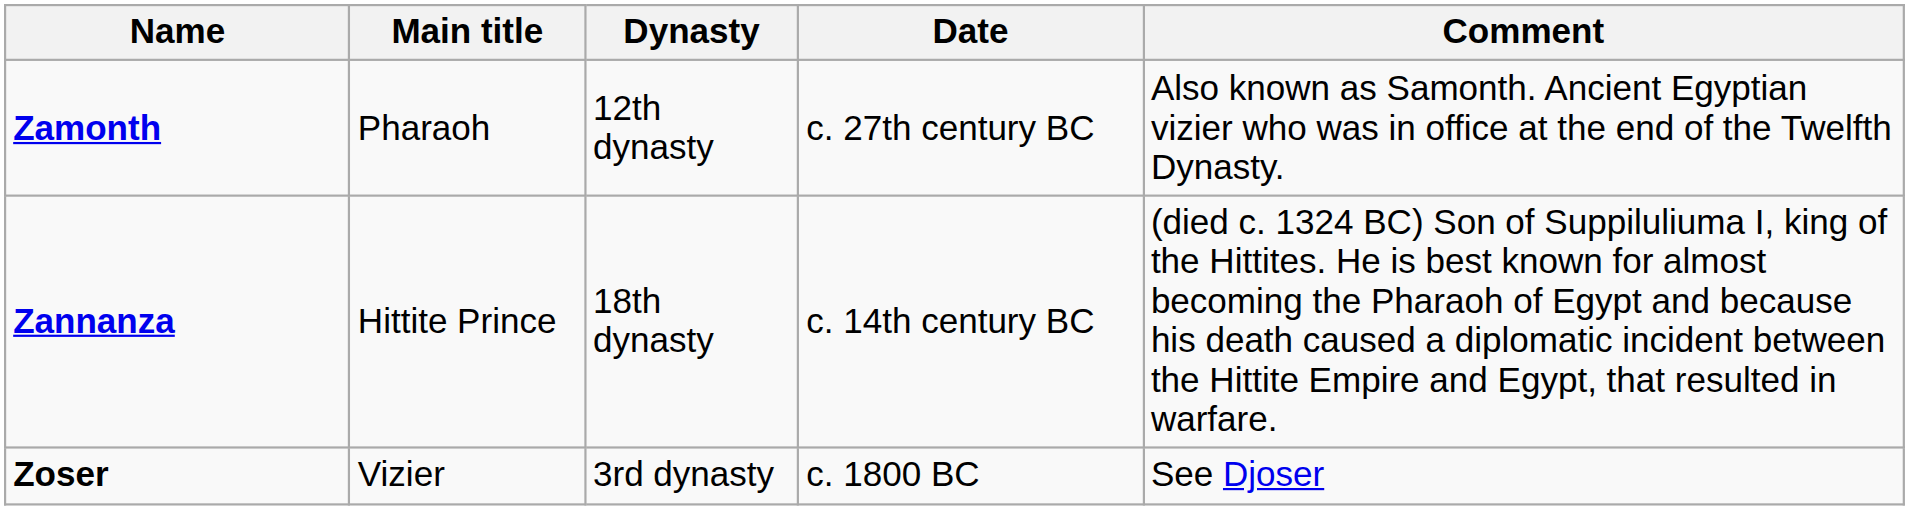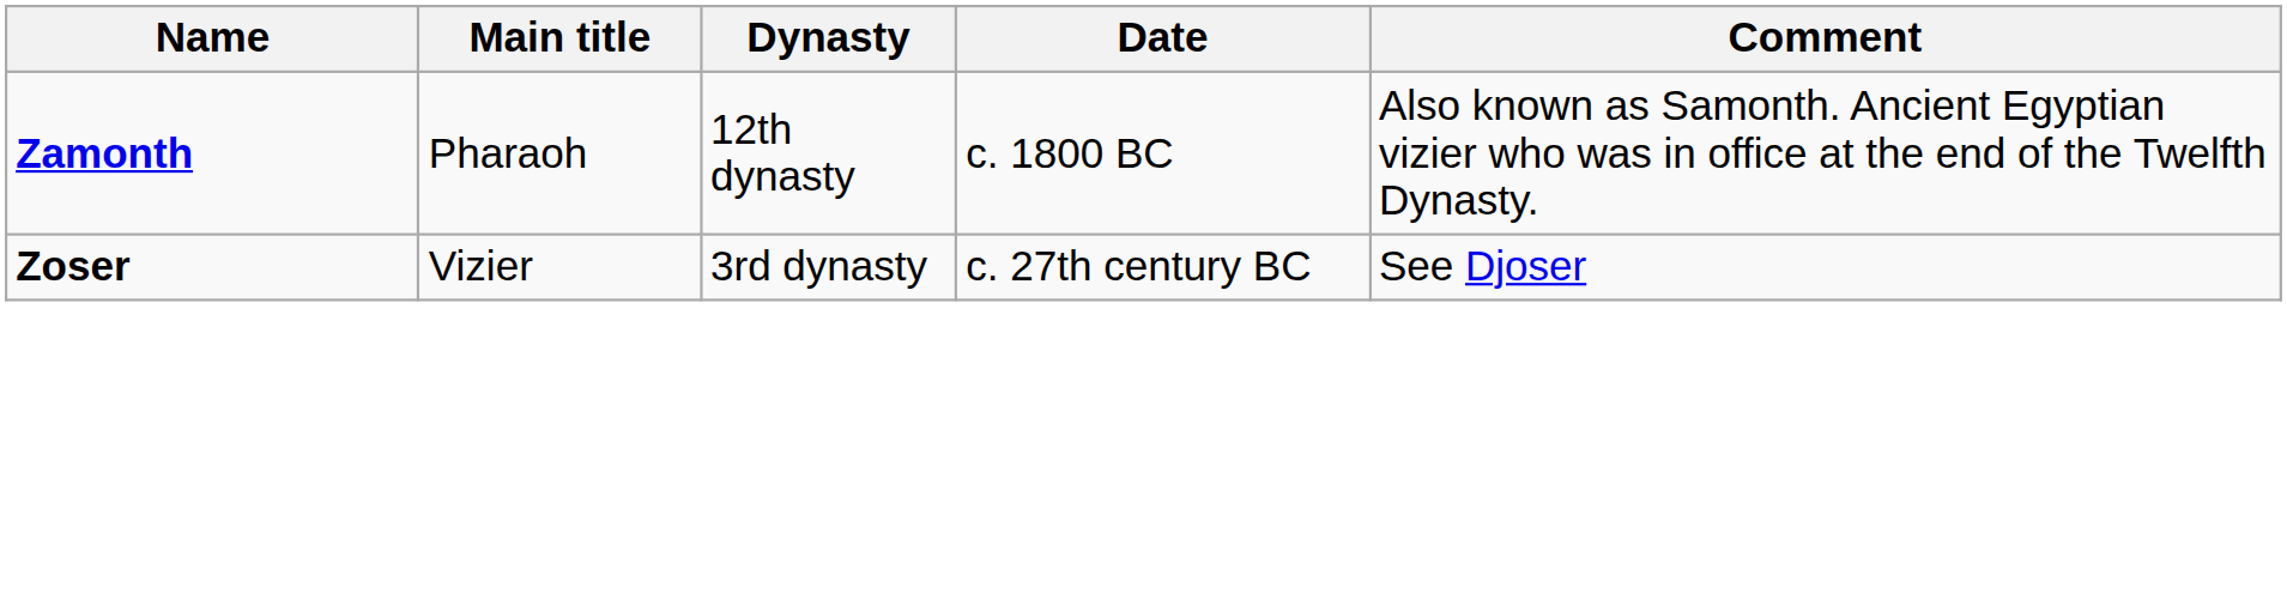 <table class="wikitable sortable" align="center">
 <tr>
 <th style="width: 150px;">Name</th>
 <th style="width: 100px;">Main title</th>
 <th style="width: 90px;">Dynasty</th>
 <th align="center" style="width: 150px;">Date</th>
 <th>Comment</th>
 </tr>
 <tr>
 <td><strong><a href='#'>Zamonth</a></strong></td>
 <td>Pharaoh</td>
 <td>12th dynasty</td>
-<td>c. 27th century BC</td>
+<td>c. 1800 BC</td>
 <td>Also known as Samonth. Ancient Egyptian vizier who was in office at the end of the Twelfth Dynasty.</td>
-</tr>
-<tr>
-<td><strong><a href='#'>Zannanza</a></strong></td>
-<td>Hittite Prince</td>
-<td>18th dynasty</td>
-<td>c. 14th century BC</td>
-<td>(died c. 1324 BC) Son of Suppiluliuma I, king of the Hittites. He is best known for almost becoming the Pharaoh of Egypt and because his death caused a diplomatic incident between the Hittite Empire and Egypt, that resulted in warfare.</td>
 </tr>
 <tr>
 <td><strong>Zoser</strong></td>
 <td>Vizier</td>
 <td>3rd dynasty</td>
-<td>c. 1800 BC</td>
+<td>c. 27th century BC</td>
 <td>See <a href='#'>Djoser</a></td>
 </tr>
 </table>
